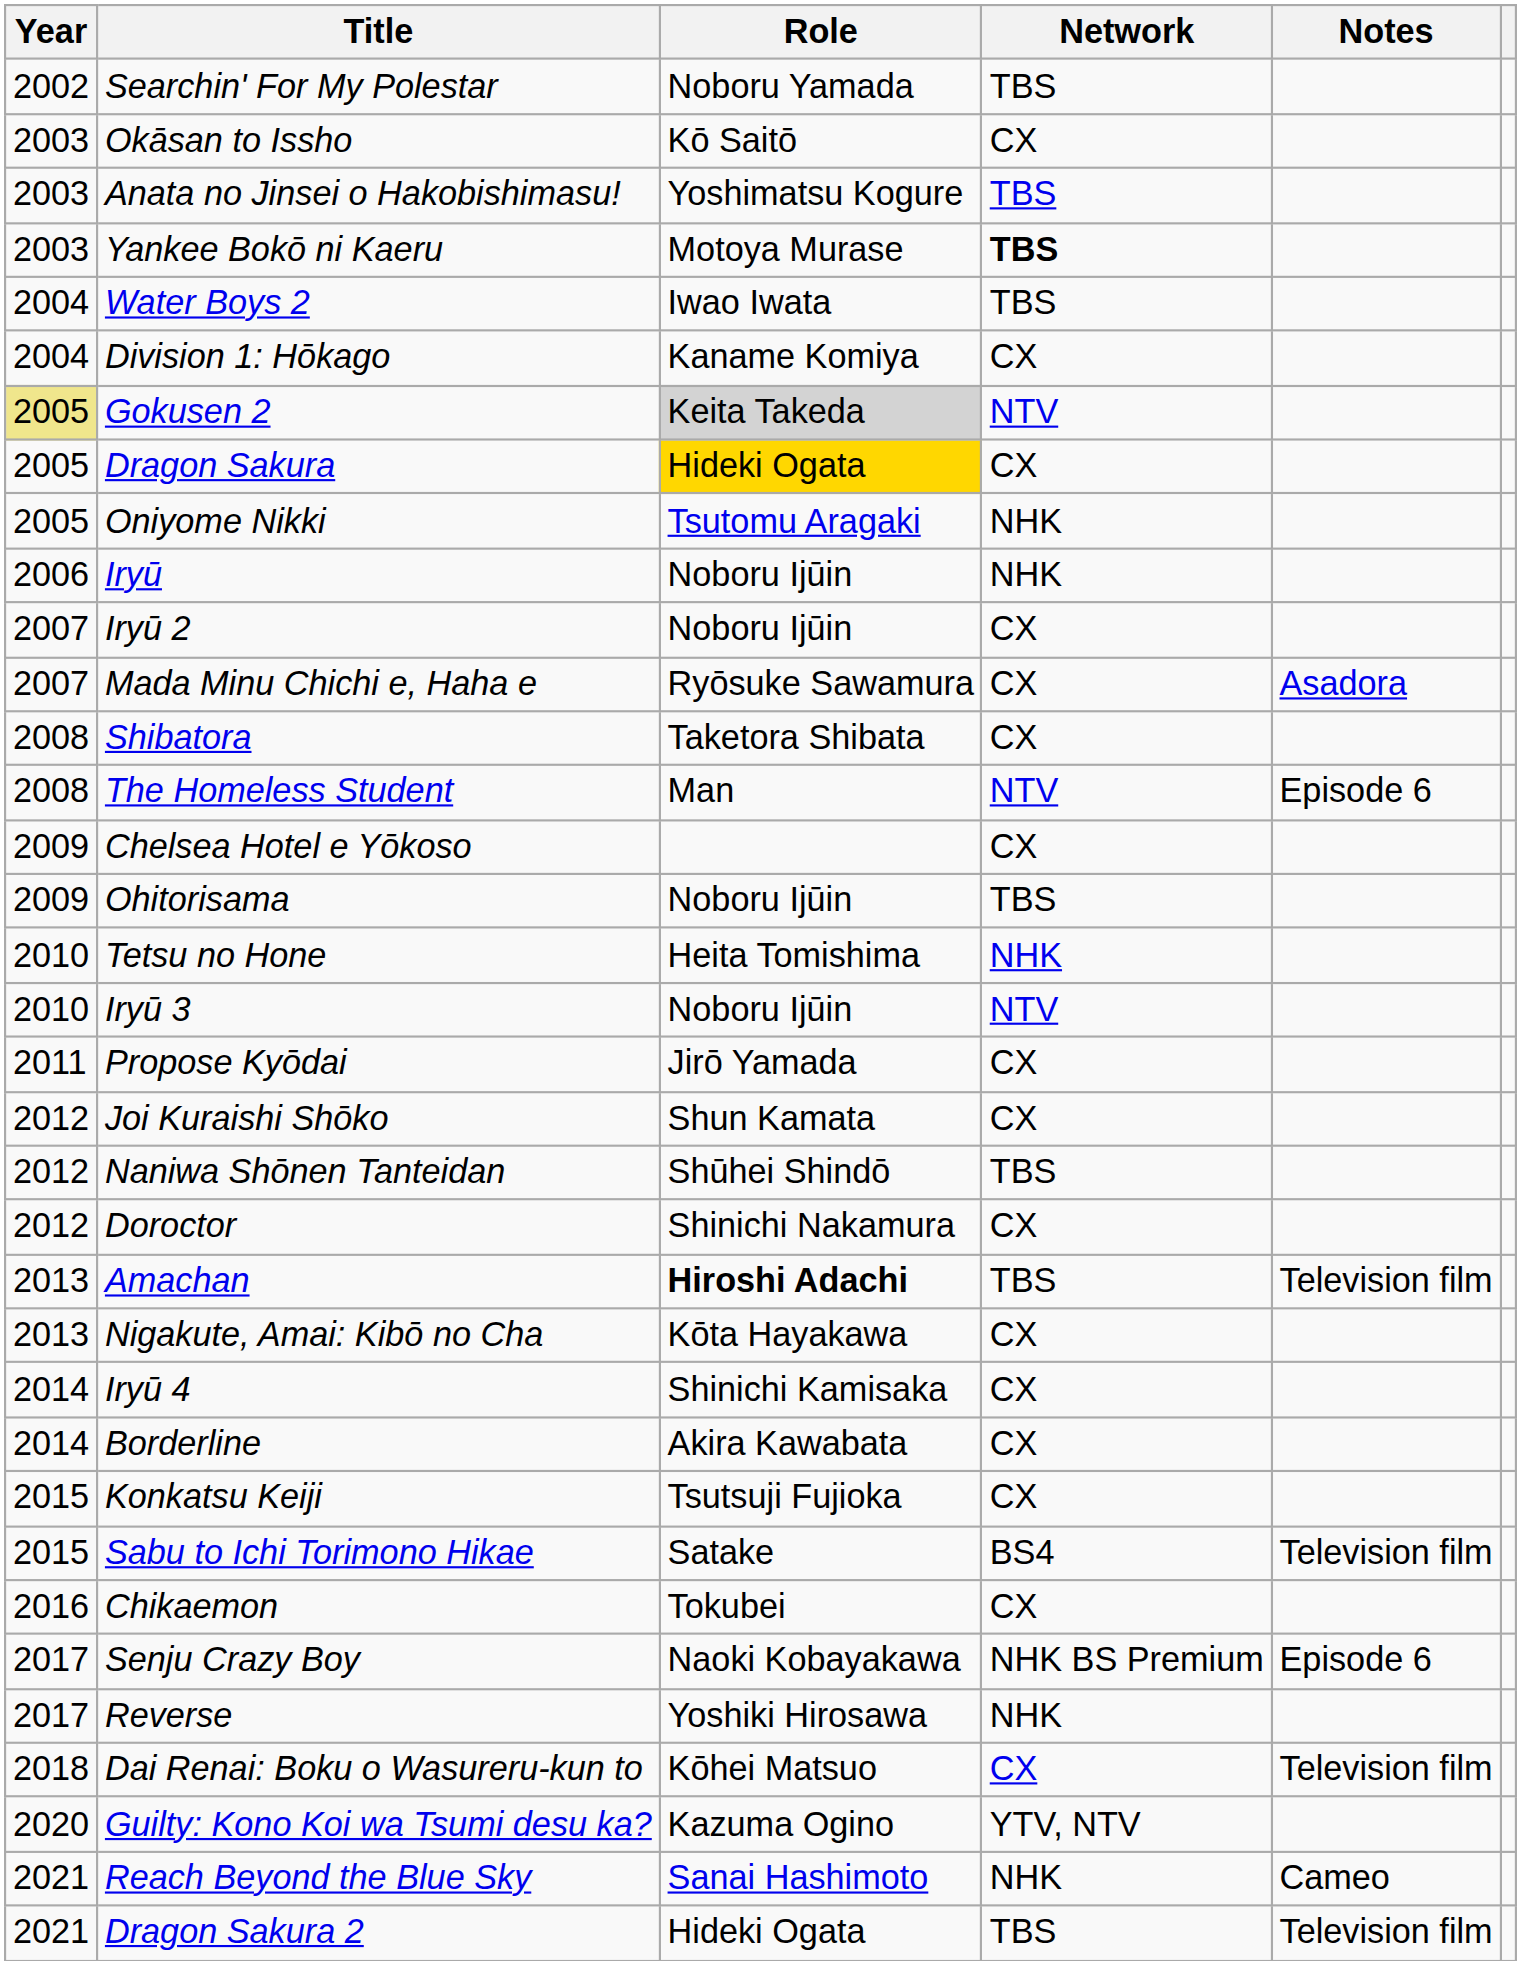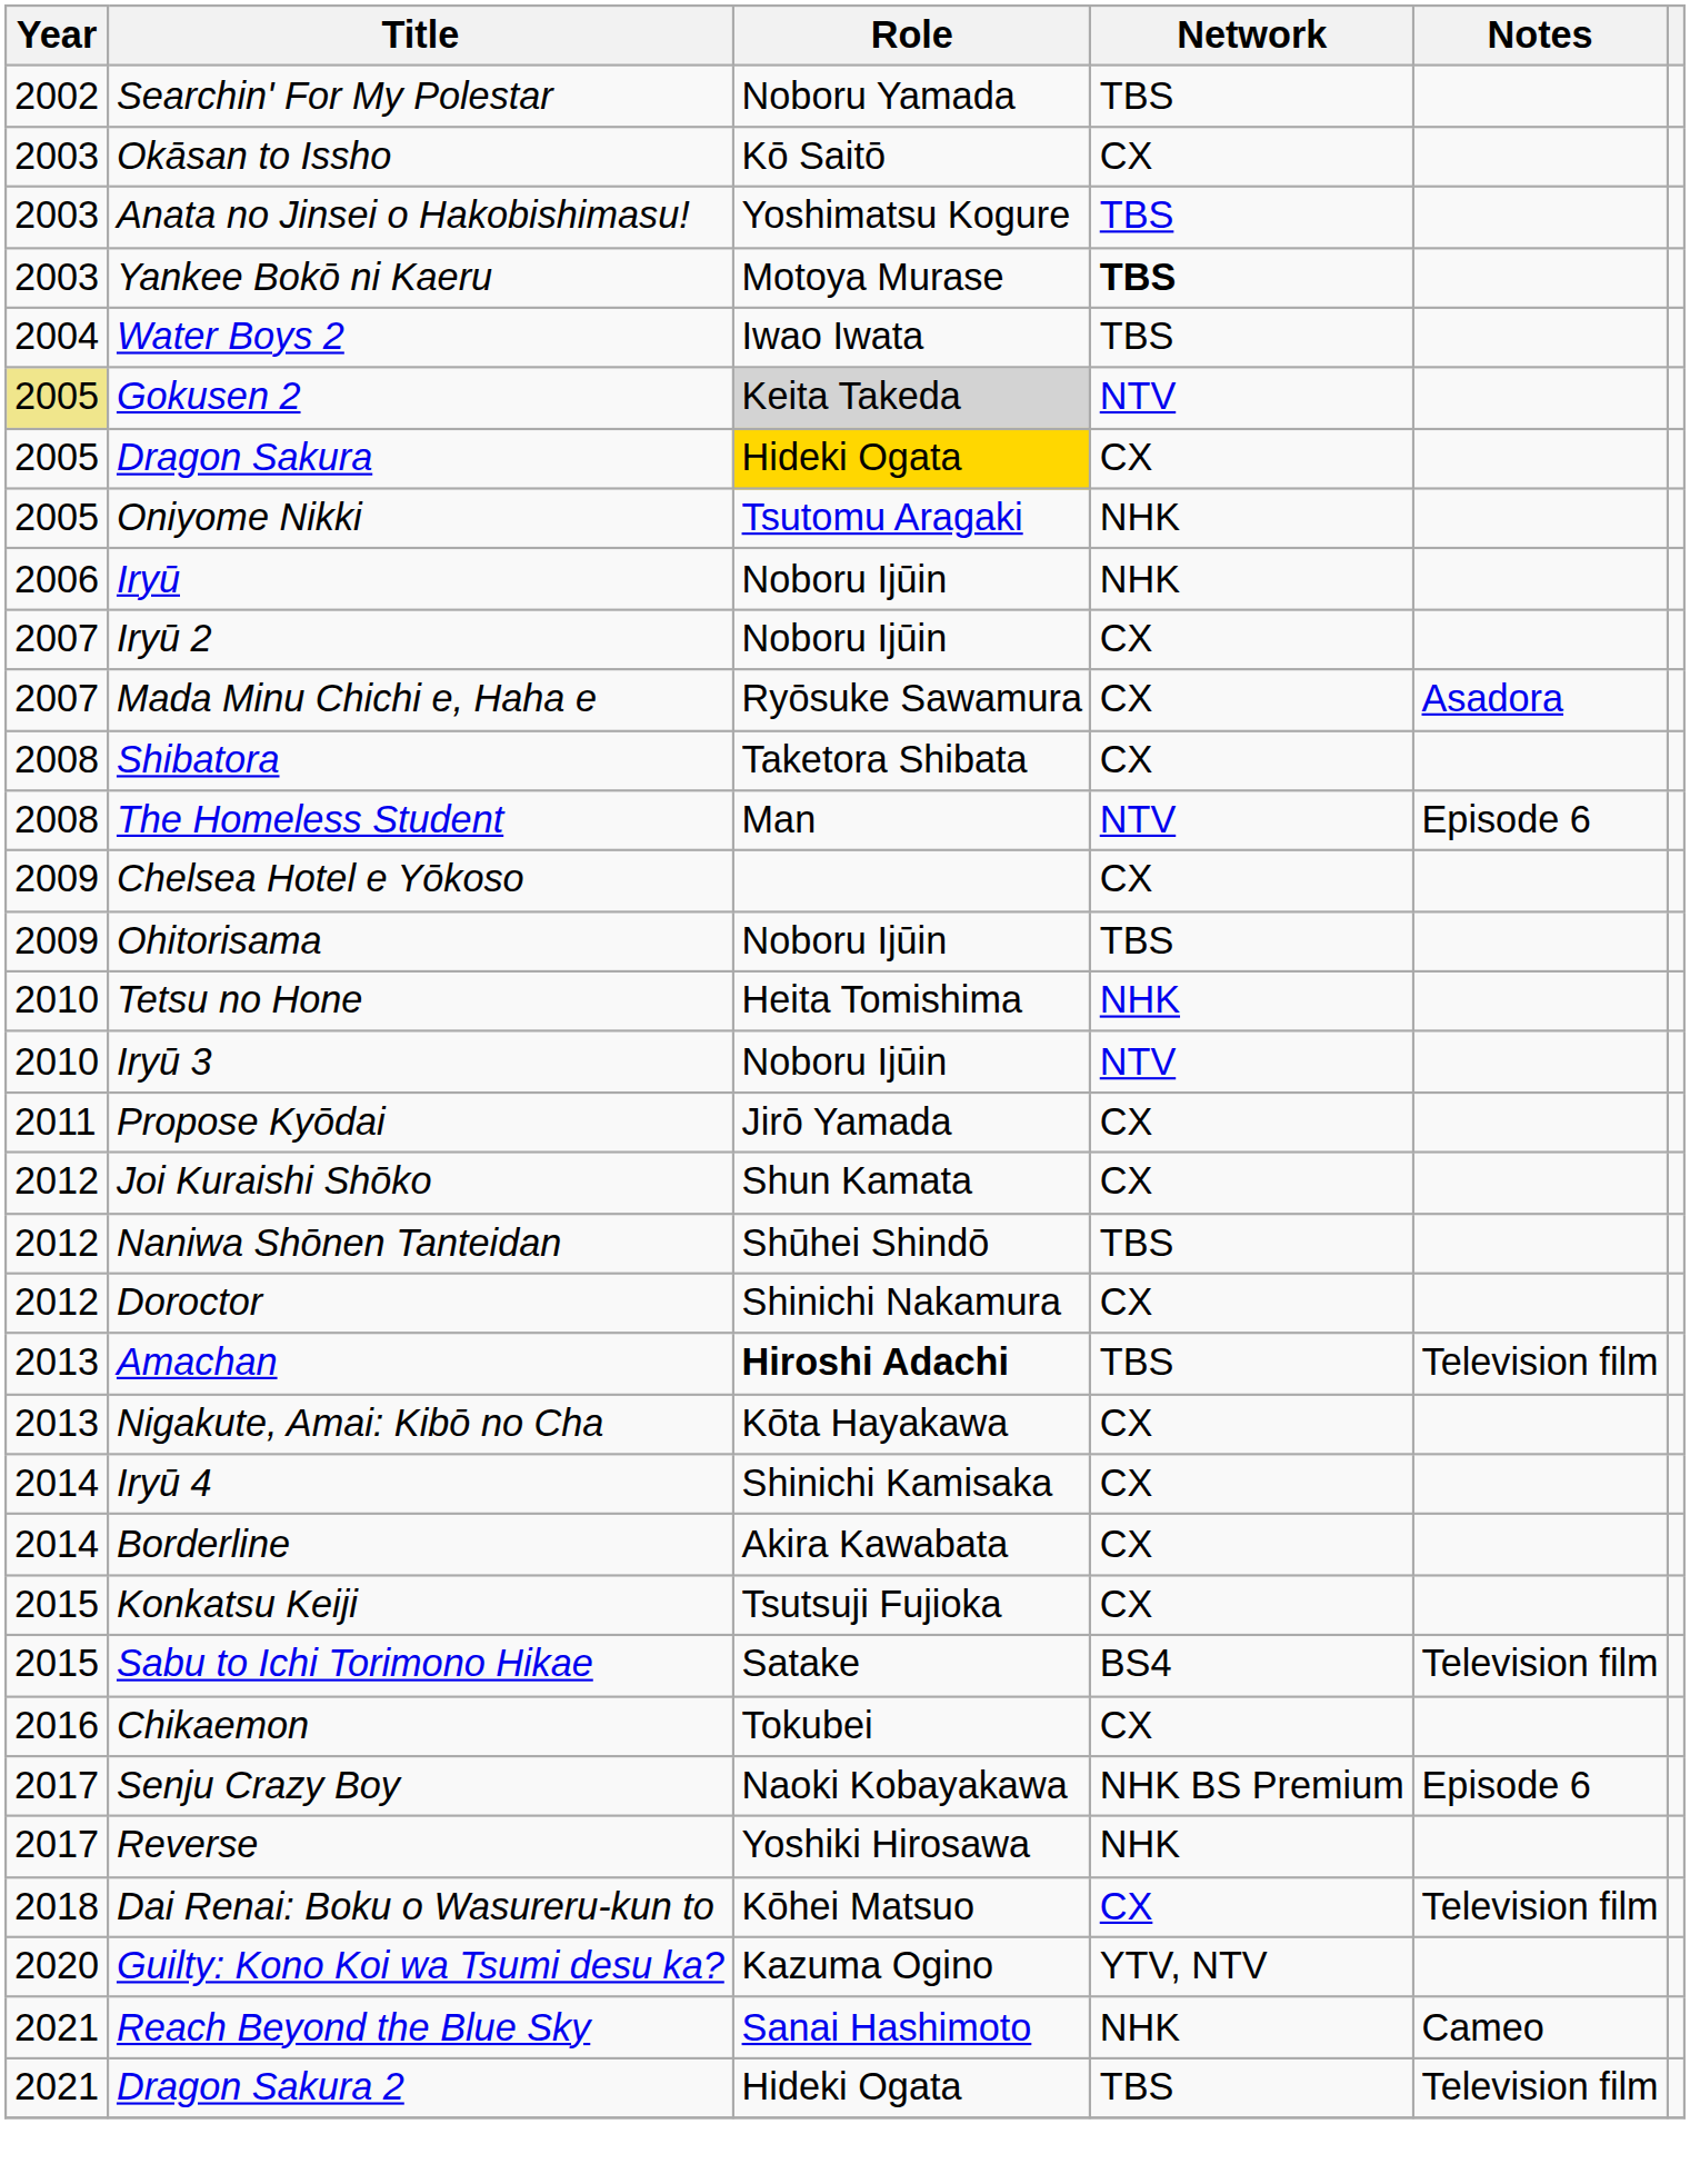 <table class="wikitable plainrowheaders sortable">
 <tr>
 <th scope="col">Year</th>
 <th scope="col">Title</th>
 <th scope="col">Role</th>
 <th scope="col">Network</th>
 <th scope="col" class="unsortable">Notes</th>
 <th scope="col" class="unsortable"></th>
 </tr>
 <tr>
 <td>2002</td>
 <td><em>Searchin' For My Polestar</em></td>
 <td>Noboru Yamada</td>
 <td>TBS</td>
 <td></td>
 <td style="text-align:center;"></td>
 </tr>
 <tr>
 <td>2003</td>
 <td><em>Okāsan to Issho</em></td>
 <td>Kō Saitō</td>
 <td>CX</td>
 <td></td>
 <td style="text-align:center;"></td>
 </tr>
 <tr>
 <td>2003</td>
 <td><em>Anata no Jinsei o Hakobishimasu!</em></td>
 <td>Yoshimatsu Kogure</td>
 <td><a href='#'>TBS</a></td>
 <td></td>
 <td style="text-align:center;"></td>
 </tr>
 <tr>
 <td>2003</td>
 <td><em>Yankee Bokō ni Kaeru</em></td>
 <td>Motoya Murase</td>
 <td><strong>TBS</strong></td>
 <td></td>
 <td style="text-align:center;"></td>
 </tr>
 <tr>
 <td>2004</td>
 <td><em><a href='#'>Water Boys 2</a></em></td>
 <td>Iwao Iwata</td>
 <td>TBS</td>
-<td></td>
-<td style="text-align:center;"></td>
-</tr>
-<tr>
-<td>2004</td>
-<td><em>Division 1: Hōkago</em></td>
-<td>Kaname Komiya</td>
-<td>CX</td>
 <td></td>
 <td style="text-align:center;"></td>
 </tr>
 <tr>
 <td style="background: khaki;">2005</td>
 <td><em><a href='#'>Gokusen 2</a></em></td>
 <td style="background: lightgrey;">Keita Takeda</td>
 <td><a href='#'>NTV</a></td>
 <td></td>
 <td style="text-align:center;"></td>
 </tr>
 <tr>
 <td>2005</td>
 <td><em><a href='#'>Dragon Sakura</a></em></td>
 <td style="background: gold;">Hideki Ogata</td>
 <td>CX</td>
 <td></td>
 <td style="text-align:center;"></td>
 </tr>
 <tr>
 <td>2005</td>
 <td><em>Oniyome Nikki</em></td>
 <td><a href='#'>Tsutomu Aragaki</a></td>
 <td>NHK</td>
 <td></td>
 <td style="text-align:center;"></td>
 </tr>
 <tr>
 <td>2006</td>
 <td><em><a href='#'>Iryū</a></em></td>
 <td>Noboru Ijūin</td>
 <td>NHK</td>
 <td></td>
 <td style="text-align:center;"></td>
 </tr>
 <tr>
 <td>2007</td>
 <td><em>Iryū 2</em></td>
 <td>Noboru Ijūin</td>
 <td>CX</td>
 <td></td>
 <td style="text-align:center;"></td>
 </tr>
 <tr>
 <td>2007</td>
 <td><em>Mada Minu Chichi e, Haha e</em></td>
 <td>Ryōsuke Sawamura</td>
 <td>CX</td>
 <td><a href='#'>Asadora</a></td>
 <td style="text-align:center;"></td>
 </tr>
 <tr>
 <td>2008</td>
 <td><em><a href='#'>Shibatora</a></em></td>
 <td>Taketora Shibata</td>
 <td>CX</td>
 <td></td>
 <td style="text-align:center;"></td>
 </tr>
 <tr>
 <td>2008</td>
 <td><em><a href='#'>The Homeless Student</a></em></td>
 <td>Man</td>
 <td><a href='#'>NTV</a></td>
 <td>Episode 6</td>
 <td style="text-align:center;"></td>
 </tr>
 <tr>
 <td>2009</td>
 <td><em>Chelsea Hotel e Yōkoso</em></td>
 <td></td>
 <td>CX</td>
 <td></td>
 <td style="text-align:center;"></td>
 </tr>
 <tr>
 <td>2009</td>
 <td><em>Ohitorisama</em></td>
 <td>Noboru Ijūin</td>
 <td>TBS</td>
 <td></td>
 <td style="text-align:center;"></td>
 </tr>
 <tr>
 <td>2010</td>
 <td><em>Tetsu no Hone</em></td>
 <td>Heita Tomishima</td>
 <td><a href='#'>NHK</a></td>
 <td></td>
 <td style="text-align:center;"></td>
 </tr>
 <tr>
 <td>2010</td>
 <td><em>Iryū 3</em></td>
 <td>Noboru Ijūin</td>
 <td><a href='#'>NTV</a></td>
 <td></td>
 <td style="text-align:center;"></td>
 </tr>
 <tr>
 <td>2011</td>
 <td><em>Propose Kyōdai</em></td>
 <td>Jirō Yamada</td>
 <td>CX</td>
 <td></td>
 <td style="text-align:center;"></td>
 </tr>
 <tr>
 <td>2012</td>
 <td><em>Joi Kuraishi Shōko</em></td>
 <td>Shun Kamata</td>
 <td>CX</td>
 <td></td>
 <td style="text-align:center;"></td>
 </tr>
 <tr>
 <td>2012</td>
 <td><em>Naniwa Shōnen Tanteidan</em></td>
 <td>Shūhei Shindō</td>
 <td>TBS</td>
 <td></td>
 <td style="text-align:center;"></td>
 </tr>
 <tr>
 <td>2012</td>
 <td><em>Doroctor</em></td>
 <td>Shinichi Nakamura</td>
 <td>CX</td>
 <td></td>
 <td style="text-align:center;"></td>
 </tr>
 <tr>
 <td>2013</td>
 <td><em><a href='#'>Amachan</a></em></td>
 <td><strong>Hiroshi Adachi</strong></td>
 <td>TBS</td>
 <td>Television film</td>
 <td style="text-align:center;"></td>
 </tr>
 <tr>
 <td>2013</td>
 <td><em>Nigakute, Amai: Kibō no Cha</em></td>
 <td>Kōta Hayakawa</td>
 <td>CX</td>
 <td></td>
 <td style="text-align:center;"></td>
 </tr>
 <tr>
 <td>2014</td>
 <td><em>Iryū 4</em></td>
 <td>Shinichi Kamisaka</td>
 <td>CX</td>
 <td></td>
 <td style="text-align:center;"></td>
 </tr>
 <tr>
 <td>2014</td>
 <td><em>Borderline</em></td>
 <td>Akira Kawabata</td>
 <td>CX</td>
 <td></td>
 <td style="text-align:center;"></td>
 </tr>
 <tr>
 <td>2015</td>
 <td><em>Konkatsu Keiji</em></td>
 <td>Tsutsuji Fujioka</td>
 <td>CX</td>
 <td></td>
 <td style="text-align:center;"></td>
 </tr>
 <tr>
 <td>2015</td>
 <td><em><a href='#'>Sabu to Ichi Torimono Hikae</a></em></td>
 <td>Satake</td>
 <td>BS4</td>
 <td>Television film</td>
 <td style="text-align:center;"></td>
 </tr>
 <tr>
 <td>2016</td>
 <td><em>Chikaemon</em></td>
 <td>Tokubei</td>
 <td>CX</td>
 <td></td>
 <td style="text-align:center;"></td>
 </tr>
 <tr>
 <td>2017</td>
 <td><em>Senju Crazy Boy</em></td>
 <td>Naoki Kobayakawa</td>
 <td>NHK BS Premium</td>
 <td>Episode 6</td>
 <td style="text-align:center;"></td>
 </tr>
 <tr>
 <td>2017</td>
 <td><em>Reverse</em></td>
 <td>Yoshiki Hirosawa</td>
 <td>NHK</td>
 <td></td>
 <td style="text-align:center;"></td>
 </tr>
 <tr>
 <td>2018</td>
 <td><em>Dai Renai: Boku o Wasureru-kun to</em></td>
 <td>Kōhei Matsuo</td>
 <td><a href='#'>CX</a></td>
 <td>Television film</td>
 <td style="text-align:center;"></td>
 </tr>
 <tr>
 <td>2020</td>
 <td><em><a href='#'>Guilty: Kono Koi wa Tsumi desu ka?</a></em></td>
 <td>Kazuma Ogino</td>
 <td>YTV, NTV</td>
 <td></td>
 <td style="text-align:center;"></td>
 </tr>
 <tr>
 <td>2021</td>
 <td><em><a href='#'>Reach Beyond the Blue Sky</a></em></td>
 <td><a href='#'>Sanai Hashimoto</a></td>
 <td>NHK</td>
 <td>Cameo</td>
 <td style="text-align:center;"></td>
 </tr>
 <tr>
 <td>2021</td>
 <td><em><a href='#'>Dragon Sakura 2</a></em></td>
 <td>Hideki Ogata</td>
 <td>TBS</td>
 <td>Television film</td>
 <td style="text-align:center;"></td>
 </tr>
 <tr>
 </tr>
 </table>
